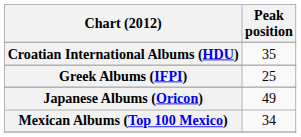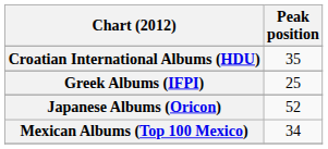 <table class="wikitable sortable plainrowheaders" style="text-align:center">
 <tr>
 <th scope="col">Chart (2012)</th>
 <th scope="col">Peak<br>position</th>
 </tr>
 <tr>
 </tr>
 <tr>
 </tr>
 <tr>
 </tr>
 <tr>
 </tr>
 <tr>
 <th scope="row">Croatian International Albums (<a href='#'>HDU</a>)</th>
 <td>35</td>
 </tr>
 <tr>
 </tr>
 <tr>
 </tr>
 <tr>
 </tr>
 <tr>
 </tr>
 <tr>
 </tr>
 <tr>
 </tr>
 <tr>
 <th scope="row">Greek Albums (<a href='#'>IFPI</a>)</th>
 <td>25</td>
 </tr>
 <tr>
 </tr>
 <tr>
 </tr>
 <tr>
 <th scope="row">Japanese Albums (<a href='#'>Oricon</a>)</th>
-<td>49</td>
+<td>52</td>
 </tr>
 <tr>
 <th scope="row">Mexican Albums (<a href='#'>Top 100 Mexico</a>)</th>
 <td>34</td>
 </tr>
 <tr>
 </tr>
 <tr>
 </tr>
 <tr>
 </tr>
 <tr>
 </tr>
 <tr>
 </tr>
 <tr>
 </tr>
 <tr>
 </tr>
 <tr>
 </tr>
 </table>
